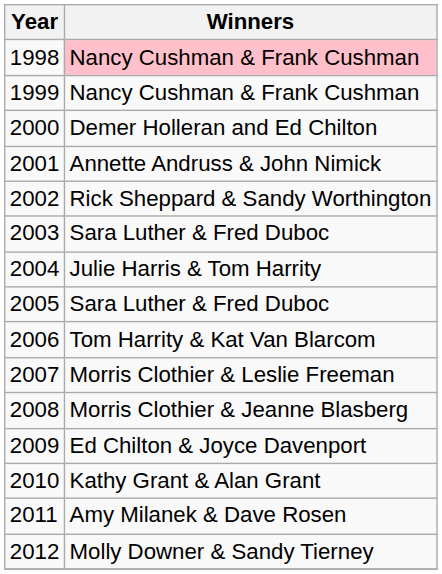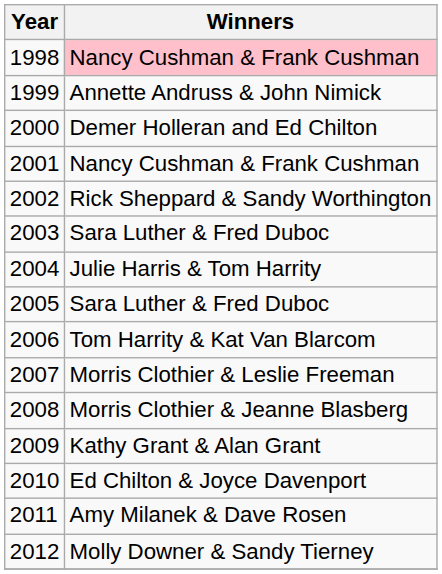 <table class="wikitable">
 <tr>
 <th>Year</th>
 <th>Winners</th>
 </tr>
 <tr>
 <td>1998</td>
 <td style="background: pink;">Nancy Cushman & Frank Cushman</td>
 </tr>
 <tr>
 <td>1999</td>
-<td>Nancy Cushman & Frank Cushman</td>
+<td>Annette Andruss & John Nimick</td>
 </tr>
 <tr>
 <td>2000</td>
 <td>Demer Holleran and Ed Chilton</td>
 </tr>
 <tr>
 <td>2001</td>
-<td>Annette Andruss & John Nimick</td>
+<td>Nancy Cushman & Frank Cushman</td>
 </tr>
 <tr>
 <td>2002</td>
 <td>Rick Sheppard & Sandy Worthington</td>
 </tr>
 <tr>
 <td>2003</td>
 <td>Sara Luther &  Fred Duboc</td>
 </tr>
 <tr>
 <td>2004</td>
 <td>Julie Harris & Tom Harrity</td>
 </tr>
 <tr>
 <td>2005</td>
 <td>Sara Luther &  Fred Duboc</td>
 </tr>
 <tr>
 <td>2006</td>
 <td>Tom Harrity & Kat Van Blarcom</td>
 </tr>
 <tr>
 <td>2007</td>
 <td>Morris Clothier & Leslie Freeman</td>
 </tr>
 <tr>
 <td>2008</td>
 <td>Morris Clothier & Jeanne Blasberg</td>
 </tr>
 <tr>
 <td>2009</td>
-<td>Ed Chilton & Joyce Davenport</td>
+<td>Kathy Grant & Alan Grant</td>
 </tr>
 <tr>
 <td>2010</td>
-<td>Kathy Grant & Alan Grant</td>
+<td>Ed Chilton & Joyce Davenport</td>
 </tr>
 <tr>
 <td>2011</td>
 <td>Amy Milanek & Dave Rosen</td>
 </tr>
 <tr>
 <td>2012</td>
 <td>Molly Downer & Sandy Tierney</td>
 </tr>
 <tr>
 </tr>
 </table>
